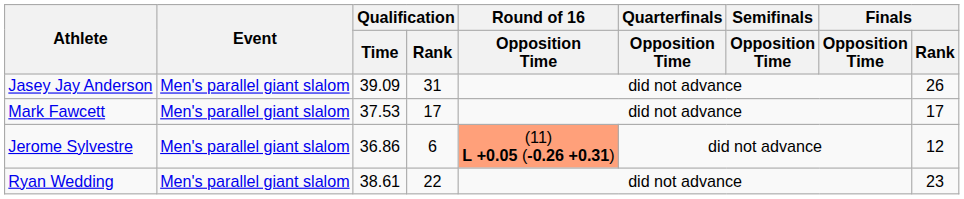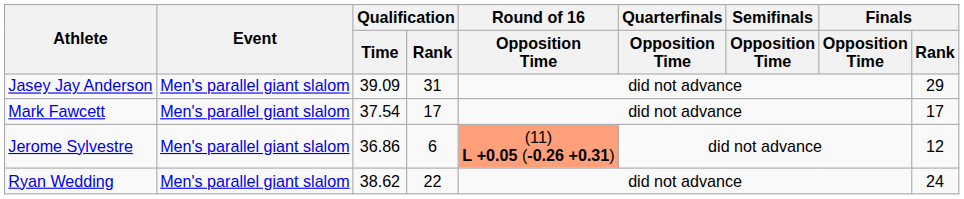 <table class="wikitable" style="font-size:90%">
 <tr>
 <th rowspan="2">Athlete</th>
 <th rowspan="2">Event</th>
 <th colspan="2">Qualification</th>
 <th>Round of 16</th>
 <th>Quarterfinals</th>
 <th>Semifinals</th>
 <th colspan=2>Finals</th>
 </tr>
 <tr>
 <th>Time</th>
 <th>Rank</th>
 <th>Opposition<br>Time</th>
 <th>Opposition<br>Time</th>
 <th>Opposition<br>Time</th>
 <th>Opposition<br>Time</th>
 <th>Rank</th>
 </tr>
 <tr>
 <td><a href='#'>Jasey Jay Anderson</a></td>
 <td><a href='#'>Men's parallel giant slalom</a></td>
 <td align="center">39.09</td>
 <td align="center">31</td>
 <td colspan=4 align="center">did not advance</td>
-<td align="center">26</td>
+<td align="center">29</td>
 </tr>
 <tr>
 <td><a href='#'>Mark Fawcett</a></td>
 <td><a href='#'>Men's parallel giant slalom</a></td>
-<td align="center">37.53</td>
+<td align="center">37.54</td>
 <td align="center">17</td>
 <td colspan=4 align="center">did not advance</td>
 <td align="center">17</td>
 </tr>
 <tr>
 <td><a href='#'>Jerome Sylvestre</a></td>
 <td><a href='#'>Men's parallel giant slalom</a></td>
 <td align="center">36.86</td>
 <td align="center">6</td>
 <td align="center" style="background: lightsalmon;"> (11)<br><strong>L</strong> <strong>+0.05</strong> (<strong>-0.26</strong> <strong>+0.31</strong>)</td>
 <td colspan=3 align="center">did not advance</td>
 <td align="center">12</td>
 </tr>
 <tr>
 <td><a href='#'>Ryan Wedding</a></td>
 <td><a href='#'>Men's parallel giant slalom</a></td>
-<td align="center">38.61</td>
+<td align="center">38.62</td>
 <td align="center">22</td>
 <td colspan=4 align="center">did not advance</td>
-<td align="center">23</td>
+<td align="center">24</td>
 </tr>
 </table>
